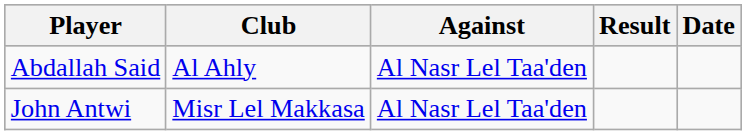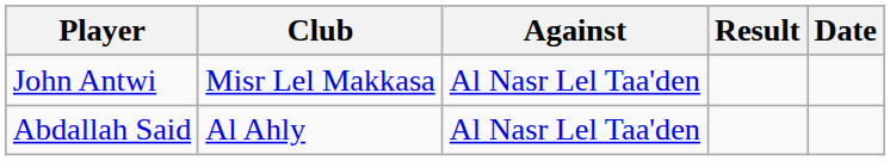 <table class="wikitable">
 <tr>
 <th>Player</th>
 <th>Club</th>
 <th>Against</th>
 <th align="center">Result</th>
 <th>Date</th>
 </tr>
 <tr>
+<td> <a href='#'>John Antwi</a></td>
+<td><a href='#'>Misr Lel Makkasa</a></td>
+<td><a href='#'>Al Nasr Lel Taa'den</a></td>
+<td align="center"></td>
+<td></td>
+</tr>
+<tr>
 <td> <a href='#'>Abdallah Said</a></td>
 <td><a href='#'>Al Ahly</a></td>
 <td><a href='#'>Al Nasr Lel Taa'den</a></td>
 <td align="center"></td>
 <td></td>
 </tr>
-<tr>
-<td> <a href='#'>John Antwi</a></td>
-<td><a href='#'>Misr Lel Makkasa</a></td>
-<td><a href='#'>Al Nasr Lel Taa'den</a></td>
-<td align="center"></td>
-<td></td>
-</tr>
 </table>
